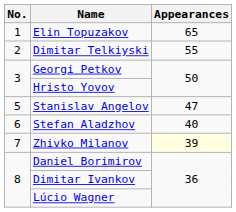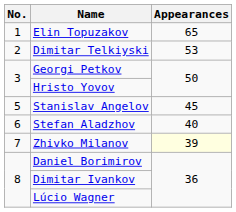 <table class="wikitable" style="text-align: center;">
 <tr>
 <th>No.</th>
 <th>Name</th>
 <th>Appearances</th>
 </tr>
 <tr>
 <td>1</td>
 <td align="left"> <a href='#'>Elin Topuzakov</a></td>
 <td>65</td>
 </tr>
 <tr>
 <td>2</td>
 <td align="left"> <a href='#'>Dimitar Telkiyski</a></td>
-<td>55</td>
+<td>53</td>
 </tr>
 <tr>
 <td rowspan=2>3</td>
 <td align="left"> <a href='#'>Georgi Petkov</a></td>
 <td rowspan=2>50</td>
 </tr>
 <tr>
 <td align="left"> <a href='#'>Hristo Yovov</a></td>
 </tr>
 <tr>
 <td>5</td>
 <td align="left"> <a href='#'>Stanislav Angelov</a></td>
-<td>47</td>
+<td>45</td>
 </tr>
 <tr>
 <td>6</td>
 <td align="left"> <a href='#'>Stefan Aladzhov</a></td>
 <td>40</td>
 </tr>
 <tr>
 <td>7</td>
 <td align="left"> <a href='#'>Zhivko Milanov</a></td>
 <td style="background: lightyellow;">39</td>
 </tr>
 <tr>
 <td rowspan=3>8</td>
 <td align="left"> <a href='#'>Daniel Borimirov</a></td>
 <td rowspan=3>36</td>
 </tr>
 <tr>
 <td align="left"> <a href='#'>Dimitar Ivankov</a></td>
 </tr>
 <tr>
 <td align="left">  <a href='#'>Lúcio Wagner</a></td>
 </tr>
 </table>
